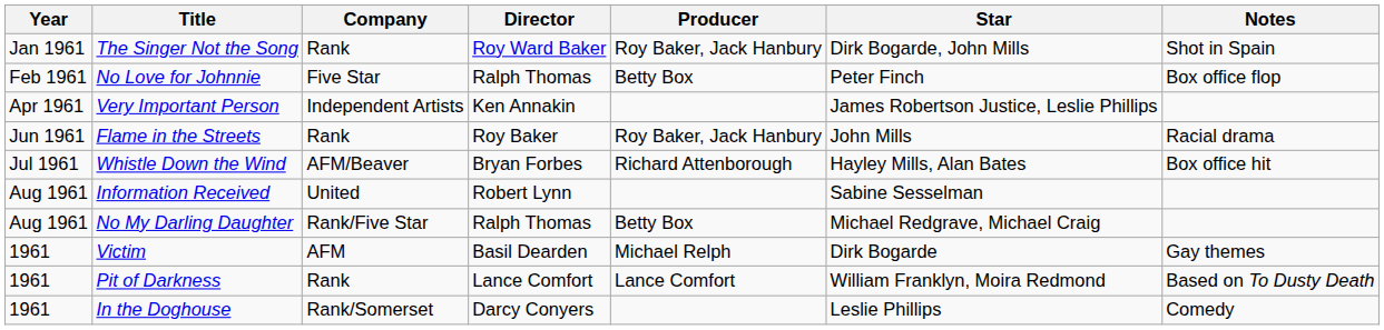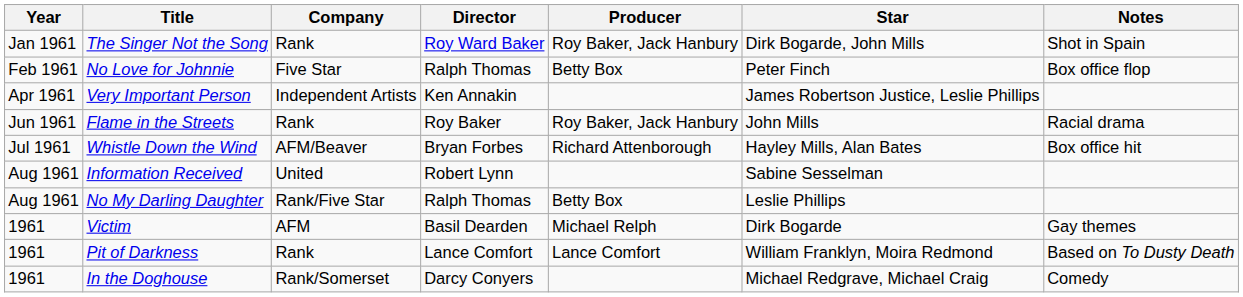 <table class="wikitable sortable">
 <tr>
 <th>Year</th>
 <th>Title</th>
 <th>Company</th>
 <th>Director</th>
 <th>Producer</th>
 <th>Star</th>
 <th>Notes</th>
 </tr>
 <tr>
 <td>Jan 1961</td>
 <td><em><a href='#'>The Singer Not the Song</a></em></td>
 <td>Rank</td>
 <td><a href='#'>Roy Ward Baker</a></td>
 <td>Roy Baker, Jack Hanbury</td>
 <td>Dirk Bogarde, John Mills</td>
 <td>Shot in Spain</td>
 </tr>
 <tr>
 <td>Feb 1961</td>
 <td><em><a href='#'>No Love for Johnnie</a></em></td>
 <td>Five Star</td>
 <td>Ralph Thomas</td>
 <td>Betty Box</td>
 <td>Peter Finch</td>
 <td>Box office flop</td>
 </tr>
 <tr>
 <td>Apr 1961</td>
 <td><em><a href='#'>Very Important Person</a></em></td>
 <td>Independent Artists</td>
 <td>Ken Annakin</td>
 <td></td>
 <td>James Robertson Justice, Leslie Phillips</td>
 <td></td>
 </tr>
 <tr>
 <td>Jun 1961</td>
 <td><em><a href='#'>Flame in the Streets</a></em></td>
 <td>Rank</td>
 <td>Roy Baker</td>
 <td>Roy Baker, Jack Hanbury</td>
 <td>John Mills</td>
 <td>Racial drama</td>
 </tr>
 <tr>
 <td>Jul 1961</td>
 <td><em><a href='#'>Whistle Down the Wind</a></em></td>
 <td>AFM/Beaver</td>
 <td>Bryan Forbes</td>
 <td>Richard Attenborough</td>
 <td>Hayley Mills, Alan Bates</td>
 <td>Box office hit</td>
 </tr>
 <tr>
 <td>Aug 1961</td>
 <td><em><a href='#'>Information Received</a></em></td>
 <td>United</td>
 <td>Robert Lynn</td>
 <td></td>
 <td>Sabine Sesselman</td>
 <td></td>
 </tr>
 <tr>
 <td>Aug 1961</td>
 <td><em><a href='#'>No My Darling Daughter</a></em></td>
 <td>Rank/Five Star</td>
 <td>Ralph Thomas</td>
 <td>Betty Box</td>
-<td>Michael Redgrave, Michael Craig</td>
+<td>Leslie Phillips</td>
 <td></td>
 </tr>
 <tr>
 <td>1961</td>
 <td><em><a href='#'>Victim</a></em></td>
 <td>AFM</td>
 <td>Basil Dearden</td>
 <td>Michael Relph</td>
 <td>Dirk Bogarde</td>
 <td>Gay themes</td>
 </tr>
 <tr>
 <td>1961</td>
 <td><em><a href='#'>Pit of Darkness</a></em></td>
 <td>Rank</td>
 <td>Lance Comfort</td>
 <td>Lance Comfort</td>
 <td>William Franklyn, Moira Redmond</td>
 <td>Based on <em>To Dusty Death</em></td>
 </tr>
 <tr>
 <td>1961</td>
 <td><em><a href='#'>In the Doghouse</a></em></td>
 <td>Rank/Somerset</td>
 <td>Darcy Conyers</td>
 <td></td>
-<td>Leslie Phillips</td>
+<td>Michael Redgrave, Michael Craig</td>
 <td>Comedy</td>
 </tr>
 </table>
